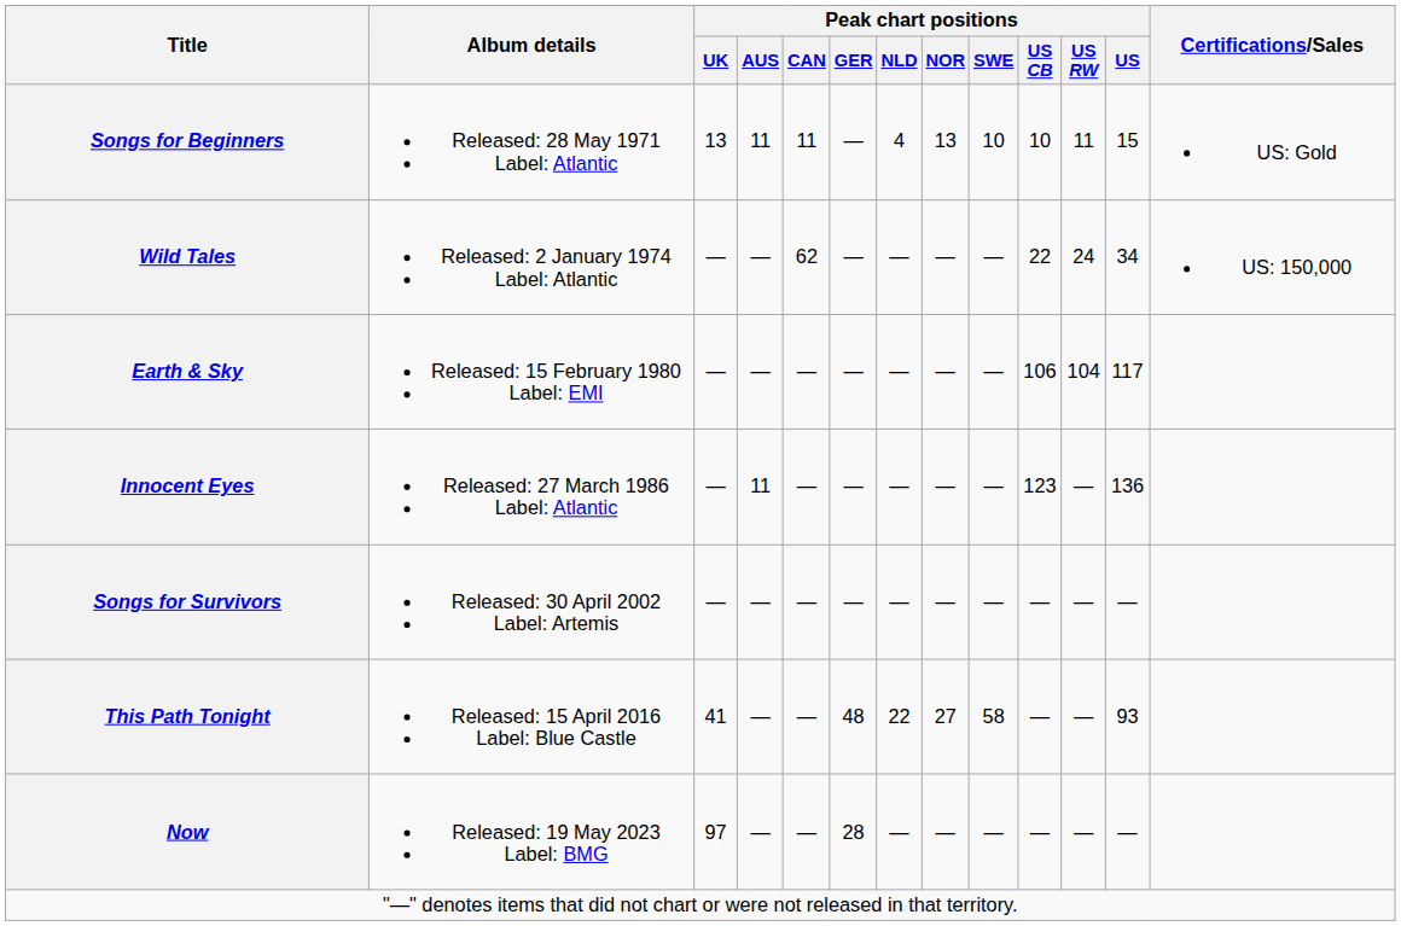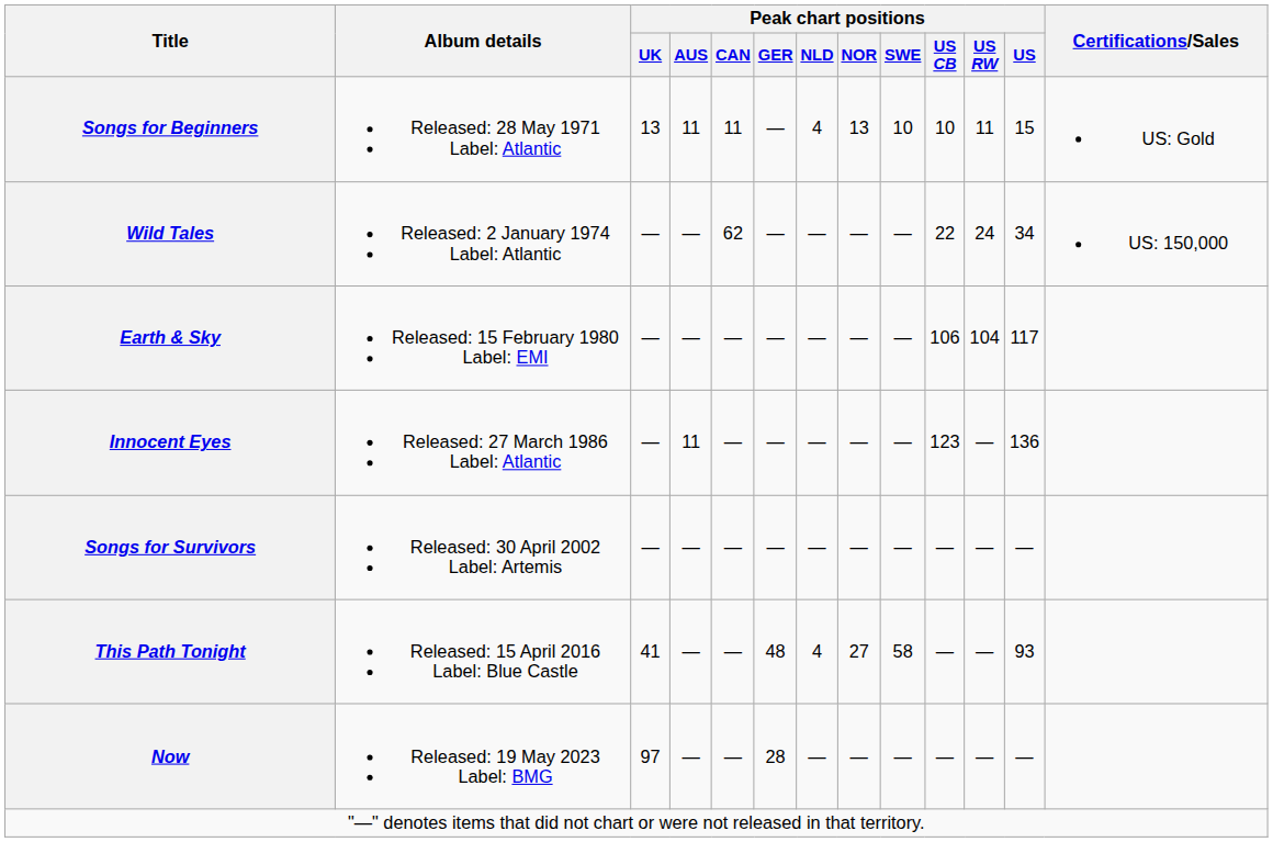 <table class="wikitable plainrowheaders" style="text-align:center;">
 <tr>
 <th scope="col" rowspan="2" style="width:18em;">Title</th>
 <th scope="col" rowspan="2" style="width:16em;">Album details</th>
 <th colspan="10">Peak chart positions</th>
 <th rowspan="2" style="width:12em;"><a href='#'>Certifications</a>/Sales</th>
 </tr>
 <tr>
 <th style="width:2em;font-size:90%;"><a href='#'>UK</a><br></th>
 <th style="width:2em;font-size:90%;"><a href='#'>AUS</a><br></th>
 <th style="width:2em;font-size:90%;"><a href='#'>CAN</a><br></th>
 <th style="width:2em;font-size:90%;"><a href='#'>GER</a><br></th>
 <th style="width:2em;font-size:90%;"><a href='#'>NLD</a><br></th>
 <th style="width:2em;font-size:90%;"><a href='#'>NOR</a><br></th>
 <th style="width:2em;font-size:90%;"><a href='#'>SWE</a><br></th>
 <th style="width:2em;font-size:90%;"><a href='#'>US<br><em>CB</em></a><br></th>
 <th style="width:2em;font-size:90%;"><a href='#'>US<br><em>RW</em></a><br></th>
 <th style="width:2em;font-size:90%;"><a href='#'>US</a><br></th>
 </tr>
 <tr>
 <th scope="row"><em><a href='#'>Songs for Beginners</a></em></th>
 <td><br><ul><li>Released: 28 May 1971</li><li>Label: <a href='#'>Atlantic</a></li></ul></td>
 <td>13</td>
 <td>11</td>
 <td>11</td>
 <td>—</td>
 <td>4</td>
 <td>13</td>
 <td>10</td>
 <td>10</td>
 <td>11</td>
 <td>15</td>
 <td><div><br><ul><li>US: Gold</div></li></ul></td>
 </tr>
 <tr>
 <th scope="row"><em><a href='#'>Wild Tales</a></em></th>
 <td><br><ul><li>Released: 2 January 1974</li><li>Label: Atlantic</li></ul></td>
 <td>—</td>
 <td>—</td>
 <td>62</td>
 <td>—</td>
 <td>—</td>
 <td>—</td>
 <td>—</td>
 <td>22</td>
 <td>24</td>
 <td>34</td>
 <td><br><ul><li>US: 150,000</li></ul></td>
 </tr>
 <tr>
 <th scope="row"><em><a href='#'>Earth & Sky</a></em></th>
 <td><br><ul><li>Released: 15 February 1980</li><li>Label: <a href='#'>EMI</a></li></ul></td>
 <td>—</td>
 <td>—</td>
 <td>—</td>
 <td>—</td>
 <td>—</td>
 <td>—</td>
 <td>—</td>
 <td>106</td>
 <td>104</td>
 <td>117</td>
 <td></td>
 </tr>
 <tr>
 <th scope="row"><em><a href='#'>Innocent Eyes</a></em></th>
 <td><br><ul><li>Released: 27 March 1986</li><li>Label: <a href='#'>Atlantic</a></li></ul></td>
 <td>—</td>
 <td>11</td>
 <td>—</td>
 <td>—</td>
 <td>—</td>
 <td>—</td>
 <td>—</td>
 <td>123</td>
 <td>—</td>
 <td>136</td>
 <td></td>
 </tr>
 <tr>
 <th scope="row"><em><a href='#'>Songs for Survivors</a></em></th>
 <td><br><ul><li>Released: 30 April 2002</li><li>Label: Artemis</li></ul></td>
 <td>—</td>
 <td>—</td>
 <td>—</td>
 <td>—</td>
 <td>—</td>
 <td>—</td>
 <td>—</td>
 <td>—</td>
 <td>—</td>
 <td>—</td>
 <td></td>
 </tr>
 <tr>
 <th scope="row"><em><a href='#'>This Path Tonight</a></em></th>
 <td><br><ul><li>Released: 15 April 2016</li><li>Label: Blue Castle</li></ul></td>
 <td>41</td>
 <td>—</td>
 <td>—</td>
 <td>48</td>
-<td>22</td>
+<td>4</td>
 <td>27</td>
 <td>58</td>
 <td>—</td>
 <td>—</td>
 <td>93</td>
 <td></td>
 </tr>
 <tr>
 <th scope="row"><em><a href='#'>Now</a></em></th>
 <td><br><ul><li>Released: 19 May 2023</li><li>Label: <a href='#'>BMG</a></li></ul></td>
 <td>97</td>
 <td>—</td>
 <td>—</td>
 <td>28</td>
 <td>—</td>
 <td>—</td>
 <td>—</td>
 <td>—</td>
 <td>—</td>
 <td>—</td>
 <td></td>
 </tr>
 <tr>
 <td colspan="14">"—" denotes items that did not chart or were not released in that territory.</td>
 </tr>
 </table>
